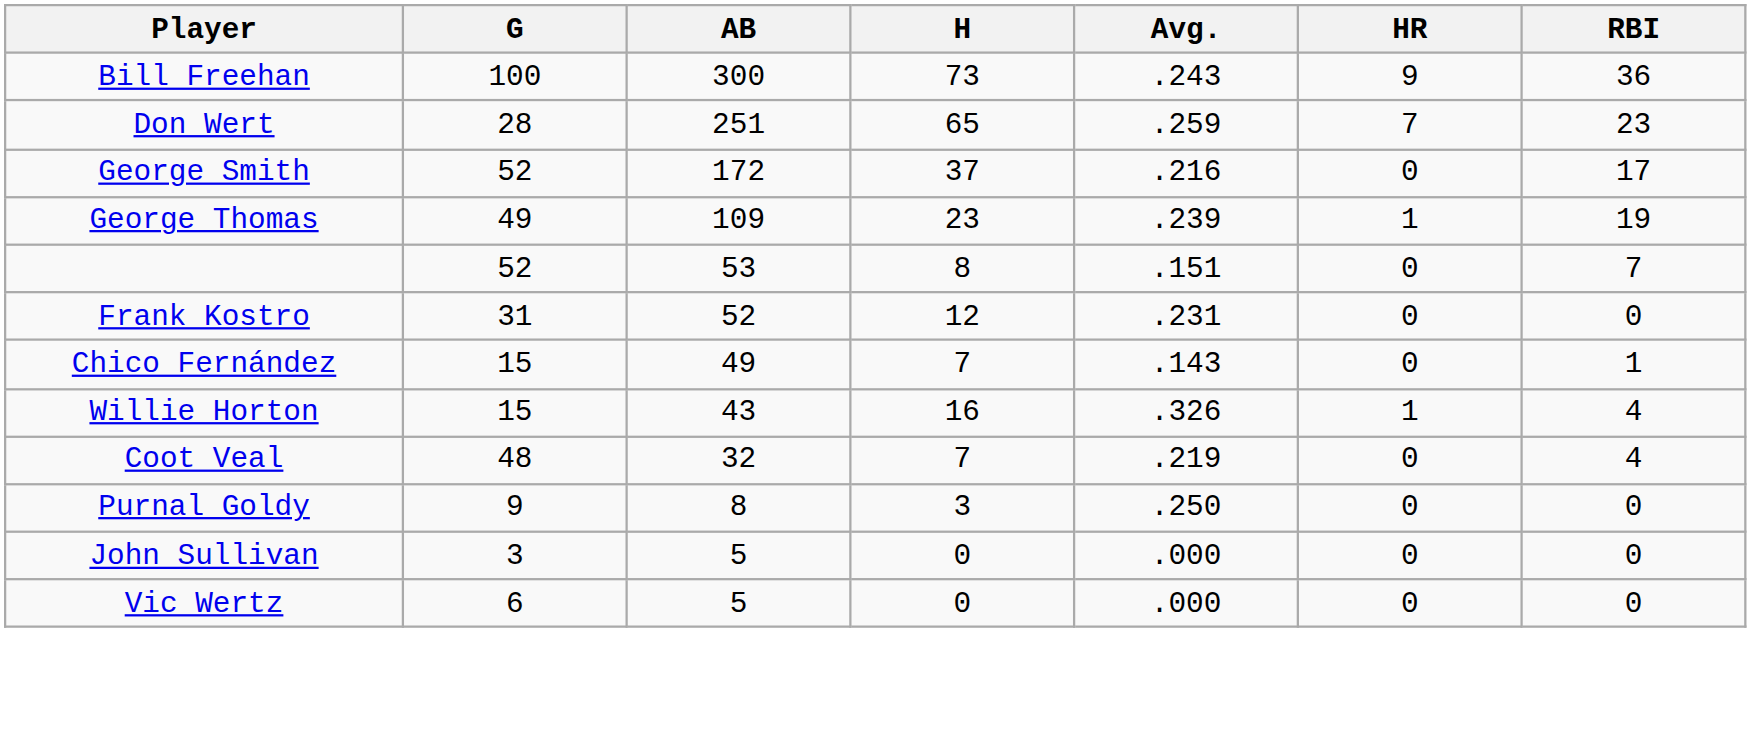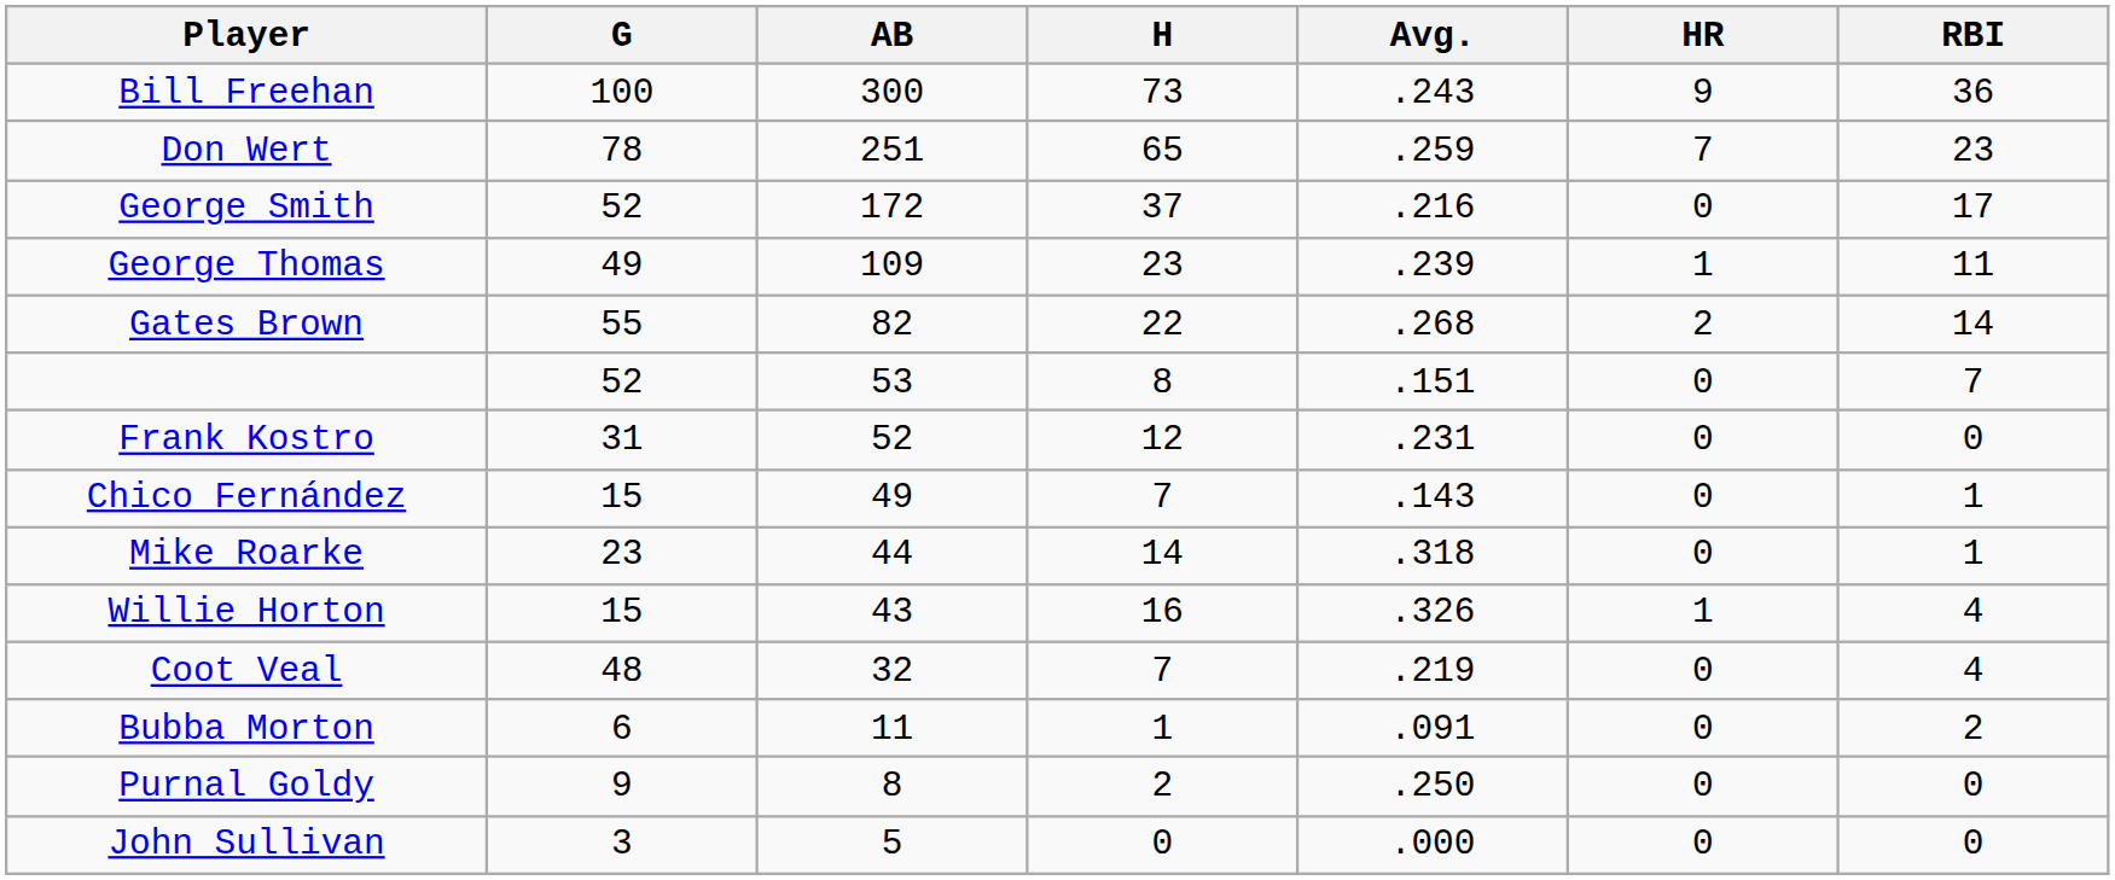 <table class="wikitable sortable">
 <tr>
 <th bgcolor="#DDDDFF" width="16%">Player</th>
 <th bgcolor="#DDDDFF" width="9%">G</th>
 <th bgcolor="#DDDDFF" width="9%">AB</th>
 <th bgcolor="#DDDDFF" width="9%">H</th>
 <th bgcolor="#DDDDFF" width="9%">Avg.</th>
 <th bgcolor="#DDDDFF" width="9%">HR</th>
 <th bgcolor="#DDDDFF" width="9%">RBI</th>
 </tr>
 <tr align="center">
 <td><a href='#'>Bill Freehan</a></td>
 <td>100</td>
 <td>300</td>
 <td>73</td>
 <td>.243</td>
 <td>9</td>
 <td>36</td>
 </tr>
 <tr align=center>
 <td><a href='#'>Don Wert</a></td>
-<td>28</td>
+<td>78</td>
 <td>251</td>
 <td>65</td>
 <td>.259</td>
 <td>7</td>
 <td>23</td>
 </tr>
 <tr align=center>
 <td><a href='#'>George Smith</a></td>
 <td>52</td>
 <td>172</td>
 <td>37</td>
 <td>.216</td>
 <td>0</td>
 <td>17</td>
 </tr>
 <tr align=center>
 <td><a href='#'>George Thomas</a></td>
 <td>49</td>
 <td>109</td>
 <td>23</td>
 <td>.239</td>
 <td>1</td>
-<td>19</td>
+<td>11</td>
+</tr>
+<tr align=center>
+<td><a href='#'>Gates Brown</a></td>
+<td>55</td>
+<td>82</td>
+<td>22</td>
+<td>.268</td>
+<td>2</td>
+<td>14</td>
 </tr>
 <tr align=center>
 <td></td>
 <td>52</td>
 <td>53</td>
 <td>8</td>
 <td>.151</td>
 <td>0</td>
 <td>7</td>
 </tr>
 <tr align="center">
 <td><a href='#'>Frank Kostro</a></td>
 <td>31</td>
 <td>52</td>
 <td>12</td>
 <td>.231</td>
 <td>0</td>
 <td>0</td>
 </tr>
 <tr align=center>
 <td><a href='#'>Chico Fernández</a></td>
 <td>15</td>
 <td>49</td>
 <td>7</td>
 <td>.143</td>
 <td>0</td>
 <td>1</td>
 </tr>
 <tr align=center>
+<td><a href='#'>Mike Roarke</a></td>
+<td>23</td>
+<td>44</td>
+<td>14</td>
+<td>.318</td>
+<td>0</td>
+<td>1</td>
+</tr>
+<tr align=center>
 <td><a href='#'>Willie Horton</a></td>
 <td>15</td>
 <td>43</td>
 <td>16</td>
 <td>.326</td>
 <td>1</td>
 <td>4</td>
 </tr>
 <tr align=center>
 <td><a href='#'>Coot Veal</a></td>
 <td>48</td>
 <td>32</td>
 <td>7</td>
 <td>.219</td>
 <td>0</td>
 <td>4</td>
 </tr>
 <tr align=center>
+<td><a href='#'>Bubba Morton</a></td>
+<td>6</td>
+<td>11</td>
+<td>1</td>
+<td>.091</td>
+<td>0</td>
+<td>2</td>
+</tr>
+<tr align=center>
 <td><a href='#'>Purnal Goldy</a></td>
 <td>9</td>
 <td>8</td>
-<td>3</td>
+<td>2</td>
 <td>.250</td>
 <td>0</td>
 <td>0</td>
 </tr>
 <tr align=center>
 <td><a href='#'>John Sullivan</a></td>
 <td>3</td>
 <td>5</td>
 <td>0</td>
 <td>.000</td>
 <td>0</td>
 <td>0</td>
 </tr>
-<tr align=center>
-<td><a href='#'>Vic Wertz</a></td>
-<td>6</td>
-<td>5</td>
-<td>0</td>
-<td>.000</td>
-<td>0</td>
-<td>0</td>
-</tr>
 </table>
